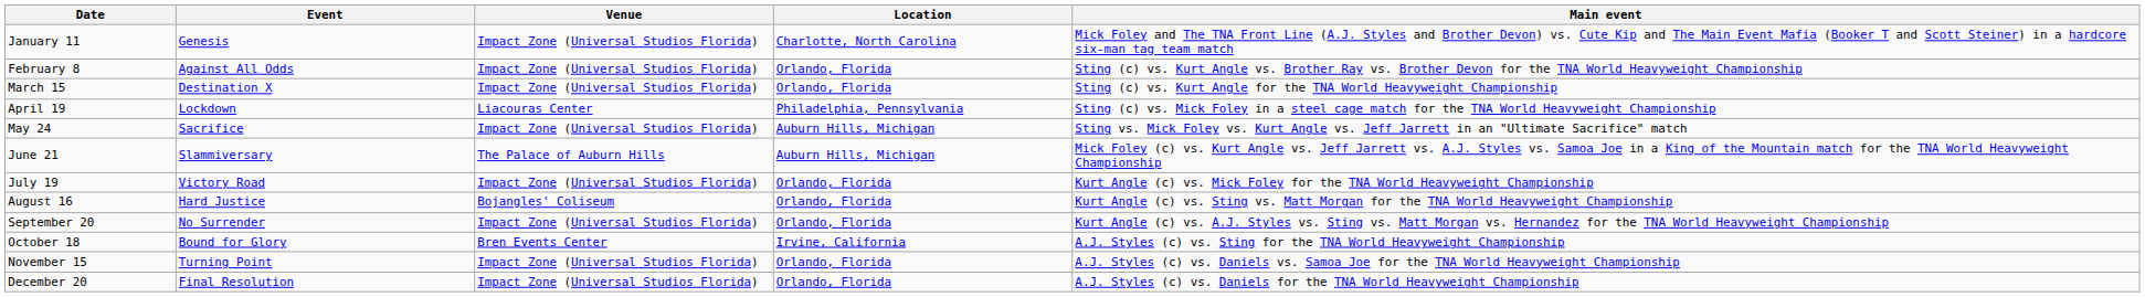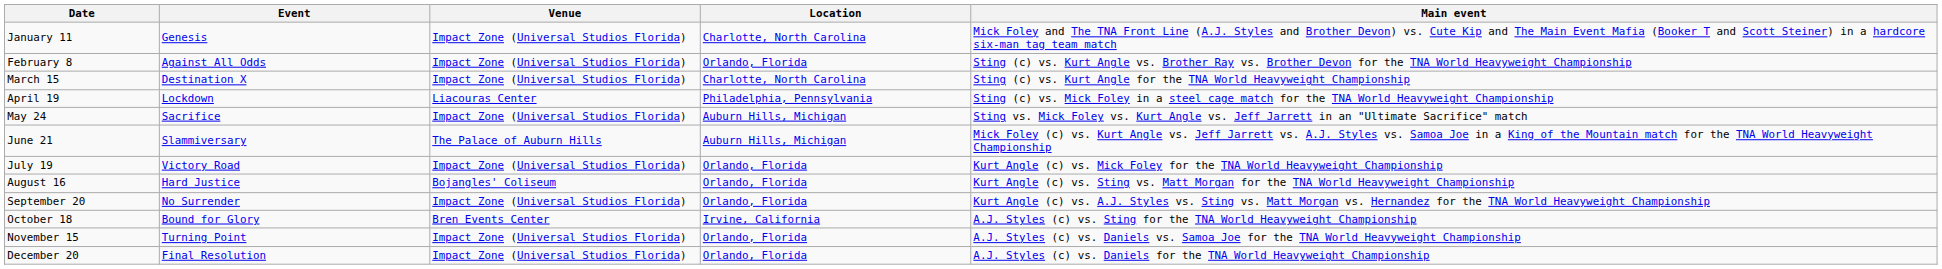 <table class="sortable wikitable succession-box" style="font-size:85%;">
 <tr>
 <th width=8%>Date</th>
 <th width=14%>Event</th>
 <th width=14%>Venue</th>
 <th width=14%>Location</th>
 <th width=50%>Main event</th>
 </tr>
 <tr>
 <td>January 11</td>
 <td><a href='#'>Genesis</a></td>
 <td><a href='#'>Impact Zone</a> (<a href='#'>Universal Studios Florida</a>)</td>
 <td><a href='#'>Charlotte, North Carolina</a></td>
 <td><a href='#'>Mick Foley</a> and <a href='#'>The TNA Front Line</a> (<a href='#'>A.J. Styles</a> and <a href='#'>Brother Devon</a>) vs. <a href='#'>Cute Kip</a> and <a href='#'>The Main Event Mafia</a> (<a href='#'>Booker T</a> and <a href='#'>Scott Steiner</a>) in a <a href='#'>hardcore six-man tag team match</a></td>
 </tr>
 <tr>
 <td>February 8</td>
 <td><a href='#'>Against All Odds</a></td>
 <td><a href='#'>Impact Zone</a> (<a href='#'>Universal Studios Florida</a>)</td>
 <td><a href='#'>Orlando, Florida</a></td>
 <td><a href='#'>Sting</a> (c) vs. <a href='#'>Kurt Angle</a> vs. <a href='#'>Brother Ray</a> vs. <a href='#'>Brother Devon</a> for the <a href='#'>TNA World Heavyweight Championship</a></td>
 </tr>
 <tr>
 <td>March 15</td>
 <td><a href='#'>Destination X</a></td>
 <td><a href='#'>Impact Zone</a> (<a href='#'>Universal Studios Florida</a>)</td>
-<td><a href='#'>Orlando, Florida</a></td>
+<td><a href='#'>Charlotte, North Carolina</a></td>
 <td><a href='#'>Sting</a> (c) vs. <a href='#'>Kurt Angle</a> for the <a href='#'>TNA World Heavyweight Championship</a></td>
 </tr>
 <tr>
 <td>April 19</td>
 <td><a href='#'>Lockdown</a></td>
 <td><a href='#'>Liacouras Center</a></td>
 <td><a href='#'>Philadelphia, Pennsylvania</a></td>
 <td><a href='#'>Sting</a> (c) vs. <a href='#'>Mick Foley</a> in a <a href='#'>steel cage match</a> for the <a href='#'>TNA World Heavyweight Championship</a></td>
 </tr>
 <tr>
 <td>May 24</td>
 <td><a href='#'>Sacrifice</a></td>
 <td><a href='#'>Impact Zone</a> (<a href='#'>Universal Studios Florida</a>)</td>
 <td><a href='#'>Auburn Hills, Michigan</a></td>
 <td><a href='#'>Sting</a> vs. <a href='#'>Mick Foley</a> vs. <a href='#'>Kurt Angle</a> vs. <a href='#'>Jeff Jarrett</a> in an "Ultimate Sacrifice" match</td>
 </tr>
 <tr>
 <td>June 21</td>
 <td><a href='#'>Slammiversary</a></td>
 <td><a href='#'>The Palace of Auburn Hills</a></td>
 <td><a href='#'>Auburn Hills, Michigan</a></td>
 <td><a href='#'>Mick Foley</a> (c) vs. <a href='#'>Kurt Angle</a> vs. <a href='#'>Jeff Jarrett</a> vs. <a href='#'>A.J. Styles</a> vs. <a href='#'>Samoa Joe</a> in a <a href='#'>King of the Mountain match</a> for the <a href='#'>TNA World Heavyweight Championship</a></td>
 </tr>
 <tr>
 <td>July 19</td>
 <td><a href='#'>Victory Road</a></td>
 <td><a href='#'>Impact Zone</a> (<a href='#'>Universal Studios Florida</a>)</td>
 <td><a href='#'>Orlando, Florida</a></td>
 <td><a href='#'>Kurt Angle</a> (c) vs. <a href='#'>Mick Foley</a> for the <a href='#'>TNA World Heavyweight Championship</a></td>
 </tr>
 <tr>
 <td>August 16</td>
 <td><a href='#'>Hard Justice</a></td>
 <td><a href='#'>Bojangles' Coliseum</a></td>
 <td><a href='#'>Orlando, Florida</a></td>
 <td><a href='#'>Kurt Angle</a> (c) vs. <a href='#'>Sting</a> vs. <a href='#'>Matt Morgan</a> for the <a href='#'>TNA World Heavyweight Championship</a></td>
 </tr>
 <tr>
 <td>September 20</td>
 <td><a href='#'>No Surrender</a></td>
 <td><a href='#'>Impact Zone</a> (<a href='#'>Universal Studios Florida</a>)</td>
 <td><a href='#'>Orlando, Florida</a></td>
 <td><a href='#'>Kurt Angle</a> (c) vs. <a href='#'>A.J. Styles</a> vs. <a href='#'>Sting</a> vs. <a href='#'>Matt Morgan</a> vs. <a href='#'>Hernandez</a> for the <a href='#'>TNA World Heavyweight Championship</a></td>
 </tr>
 <tr>
 <td>October 18</td>
 <td><a href='#'>Bound for Glory</a></td>
 <td><a href='#'>Bren Events Center</a></td>
 <td><a href='#'>Irvine, California</a></td>
 <td><a href='#'>A.J. Styles</a> (c) vs. <a href='#'>Sting</a> for the <a href='#'>TNA World Heavyweight Championship</a></td>
 </tr>
 <tr>
 <td>November 15</td>
 <td><a href='#'>Turning Point</a></td>
 <td><a href='#'>Impact Zone</a> (<a href='#'>Universal Studios Florida</a>)</td>
 <td><a href='#'>Orlando, Florida</a></td>
 <td><a href='#'>A.J. Styles</a> (c) vs. <a href='#'>Daniels</a> vs. <a href='#'>Samoa Joe</a> for the <a href='#'>TNA World Heavyweight Championship</a></td>
 </tr>
 <tr>
 <td>December 20</td>
 <td><a href='#'>Final Resolution</a></td>
 <td><a href='#'>Impact Zone</a> (<a href='#'>Universal Studios Florida</a>)</td>
 <td><a href='#'>Orlando, Florida</a></td>
 <td><a href='#'>A.J. Styles</a> (c) vs. <a href='#'>Daniels</a> for the <a href='#'>TNA World Heavyweight Championship</a></td>
 </tr>
 </table>
